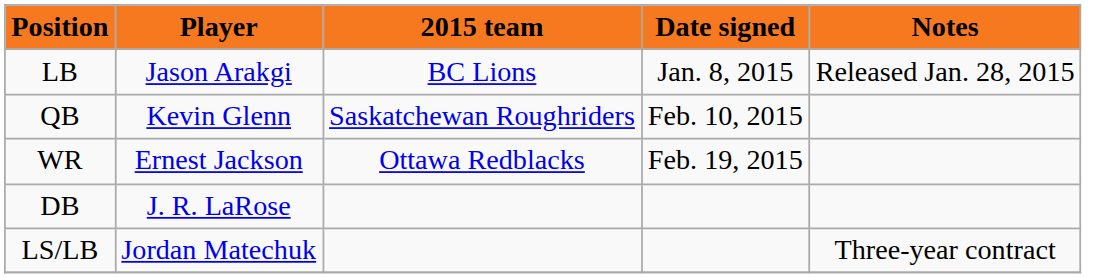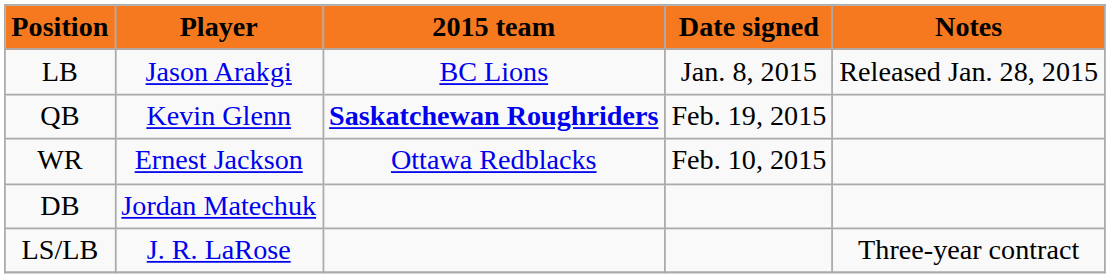 <table class="wikitable sortable">
 <tr>
 <th style="background:#F6791F;color:black;">Position</th>
 <th style="background:#F6791F;color:black;">Player</th>
 <th style="background:#F6791F;color:black;">2015 team</th>
 <th style="background:#F6791F;color:black;">Date signed</th>
 <th style="background:#F6791F;color:black;">Notes</th>
 </tr>
 <tr align="center">
 <td align=center>LB</td>
 <td><a href='#'>Jason Arakgi</a></td>
 <td><a href='#'>BC Lions</a></td>
 <td>Jan. 8, 2015</td>
 <td>Released Jan. 28, 2015</td>
 </tr>
 <tr align="center">
 <td align=center>QB</td>
 <td><a href='#'>Kevin Glenn</a></td>
-<td><a href='#'>Saskatchewan Roughriders</a></td>
-<td>Feb. 10, 2015</td>
+<td><strong><a href='#'>Saskatchewan Roughriders</a></strong></td>
+<td>Feb. 19, 2015</td>
 <td></td>
 </tr>
 <tr align="center">
 <td align=center>WR</td>
 <td><a href='#'>Ernest Jackson</a></td>
 <td><a href='#'>Ottawa Redblacks</a></td>
-<td>Feb. 19, 2015</td>
+<td>Feb. 10, 2015</td>
 <td></td>
 </tr>
 <tr align="center">
 <td align=center>DB</td>
-<td><a href='#'>J. R. LaRose</a></td>
+<td><a href='#'>Jordan Matechuk</a></td>
 <td></td>
 <td></td>
 <td></td>
 </tr>
 <tr align="center">
 <td align=center>LS/LB</td>
-<td><a href='#'>Jordan Matechuk</a></td>
+<td><a href='#'>J. R. LaRose</a></td>
 <td></td>
 <td></td>
 <td>Three-year contract</td>
 </tr>
 <tr>
 </tr>
 </table>
